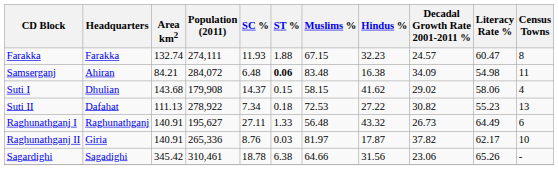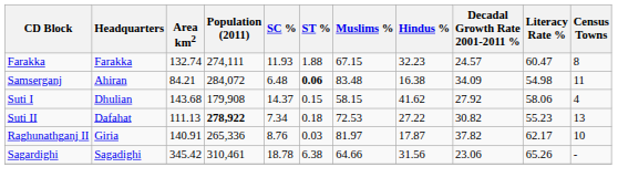 <table class="wikitable sortable">
 <tr>
 <th>CD Block</th>
 <th>Headquarters</th>
 <th><br>Area<br>km<sup>2</sup></th>
 <th>Population<br>(2011)</th>
 <th><a href='#'>SC</a> %</th>
 <th><a href='#'>ST</a> %</th>
 <th><a href='#'>Muslims</a> %</th>
 <th><a href='#'>Hindus</a> %</th>
 <th>Decadal<br> Growth Rate<br> 2001-2011 %</th>
 <th>Literacy<br> Rate %</th>
 <th>Census<br>Towns</th>
 </tr>
 <tr>
 <td><a href='#'>Farakka</a></td>
 <td><a href='#'>Farakka</a></td>
 <td>132.74</td>
 <td>274,111</td>
 <td>11.93</td>
 <td>1.88</td>
 <td>67.15</td>
 <td>32.23</td>
 <td>24.57</td>
 <td>60.47</td>
 <td>8</td>
 </tr>
 <tr>
 <td><a href='#'>Samserganj</a></td>
 <td><a href='#'>Ahiran</a></td>
 <td>84.21</td>
 <td>284,072</td>
 <td>6.48</td>
 <td><strong>0.06</strong></td>
 <td>83.48</td>
 <td>16.38</td>
 <td>34.09</td>
 <td>54.98</td>
 <td>11</td>
 </tr>
 <tr>
 <td><a href='#'>Suti I</a></td>
 <td><a href='#'>Dhulian</a></td>
 <td>143.68</td>
 <td>179,908</td>
 <td>14.37</td>
 <td>0.15</td>
 <td>58.15</td>
 <td>41.62</td>
-<td>29.02</td>
+<td>27.92</td>
 <td>58.06</td>
 <td>4</td>
 </tr>
 <tr>
 <td><a href='#'>Suti II</a></td>
 <td><a href='#'>Dafahat</a></td>
 <td>111.13</td>
-<td>278,922</td>
+<td><strong>278,922</strong></td>
 <td>7.34</td>
 <td>0.18</td>
 <td>72.53</td>
 <td>27.22</td>
 <td>30.82</td>
 <td>55.23</td>
 <td>13</td>
-</tr>
-<tr>
-<td><a href='#'>Raghunathganj I</a></td>
-<td><a href='#'>Raghunathganj</a></td>
-<td>140.91</td>
-<td>195,627</td>
-<td>27.11</td>
-<td>1.33</td>
-<td>56.48</td>
-<td>43.32</td>
-<td>26.73</td>
-<td>64.49</td>
-<td>6</td>
 </tr>
 <tr>
 <td><a href='#'>Raghunathganj II</a></td>
 <td><a href='#'>Giria</a></td>
 <td>140.91</td>
 <td>265,336</td>
 <td>8.76</td>
 <td>0.03</td>
 <td>81.97</td>
 <td>17.87</td>
 <td>37.82</td>
 <td>62.17</td>
 <td>10</td>
 </tr>
 <tr>
 <td><a href='#'>Sagardighi</a></td>
 <td><a href='#'>Sagadighi</a></td>
 <td>345.42</td>
 <td>310,461</td>
 <td>18.78</td>
 <td>6.38</td>
 <td>64.66</td>
 <td>31.56</td>
 <td>23.06</td>
 <td>65.26</td>
 <td>-</td>
 </tr>
 <tr>
 </tr>
 </table>
